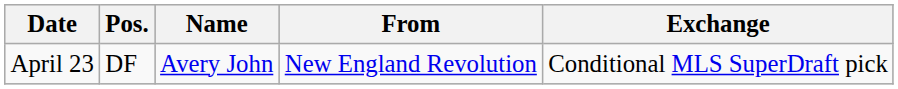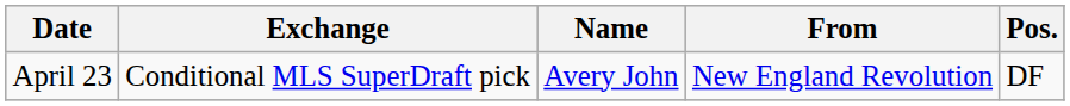 <table class="wikitable">
 <tr>
 <th>Date</th>
-<th>Pos.</th>
+<th>Exchange</th>
 <th>Name</th>
 <th>From</th>
-<th>Exchange</th>
+<th>Pos.</th>
 </tr>
 <tr>
 <td>April 23</td>
-<td>DF</td>
+<td>Conditional <a href='#'>MLS SuperDraft</a> pick</td>
 <td><a href='#'>Avery John</a></td>
 <td><a href='#'>New England Revolution</a></td>
-<td>Conditional <a href='#'>MLS SuperDraft</a> pick</td>
+<td>DF</td>
 </tr>
 </table>
